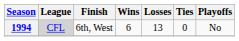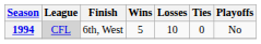 <table class="wikitable" style="text-align:center">
 <tr>
 <th><a href='#'>Season</a></th>
 <th>League</th>
 <th>Finish</th>
 <th>Wins</th>
 <th>Losses</th>
 <th>Ties</th>
 <th>Playoffs</th>
 </tr>
 <tr>
 <th><a href='#'>1994</a></th>
 <td style="background: lightgrey;"><a href='#'>CFL</a></td>
 <td>6th, West</td>
-<td>6</td>
-<td>13</td>
+<td>5</td>
+<td>10</td>
 <td>0</td>
 <td>No</td>
 </tr>
 <tr>
 </tr>
 </table>
